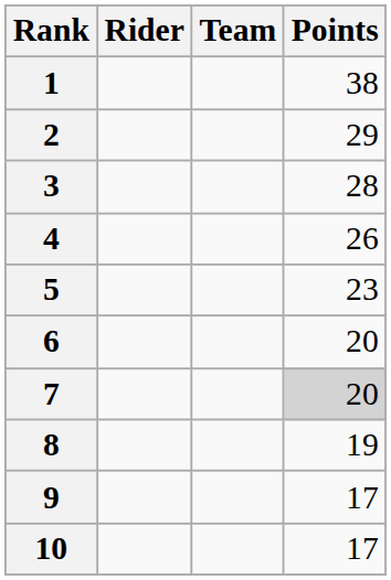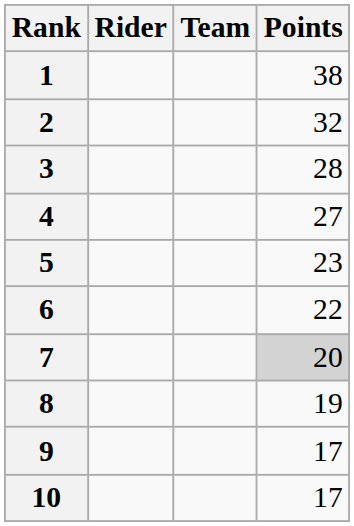 <table class="wikitable" margin-bottom:0;">
 <tr>
 <th scope="col">Rank</th>
 <th scope="col">Rider</th>
 <th scope="col">Team</th>
 <th scope="col">Points</th>
 </tr>
 <tr>
 <th scope="row">1</th>
 <td> </td>
 <td></td>
 <td align="right">38</td>
 </tr>
 <tr>
 <th scope="row">2</th>
 <td> </td>
 <td></td>
-<td align="right">29</td>
+<td align="right">32</td>
 </tr>
 <tr>
 <th scope="row">3</th>
 <td></td>
 <td></td>
 <td align="right">28</td>
 </tr>
 <tr>
 <th scope="row">4</th>
 <td></td>
 <td></td>
-<td align="right">26</td>
+<td align="right">27</td>
 </tr>
 <tr>
 <th scope="row">5</th>
 <td></td>
 <td></td>
 <td align="right">23</td>
 </tr>
 <tr>
 <th scope="row">6</th>
 <td></td>
 <td></td>
-<td align="right">20</td>
+<td align="right">22</td>
 </tr>
 <tr>
 <th scope="row">7</th>
 <td></td>
 <td></td>
 <td align="right" style="background: lightgrey;">20</td>
 </tr>
 <tr>
 <th scope="row">8</th>
 <td></td>
 <td></td>
 <td align="right">19</td>
 </tr>
 <tr>
 <th scope="row">9</th>
 <td> </td>
 <td></td>
 <td align="right">17</td>
 </tr>
 <tr>
 <th scope="row">10</th>
 <td></td>
 <td></td>
 <td align="right">17</td>
 </tr>
 </table>
